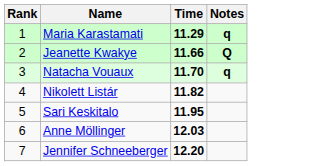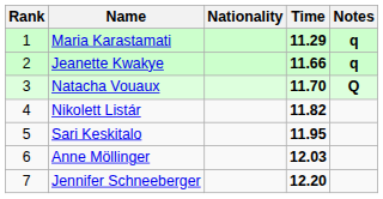 <table class="wikitable sortable" style="text-align:center">
 <tr>
 <th>Rank</th>
 <th>Name</th>
+<th>Nationality</th>
 <th>Time</th>
 <th>Notes</th>
 </tr>
 <tr bgcolor=ccffcc>
 <td>1</td>
 <td align=left><a href='#'>Maria Karastamati</a></td>
+<td align=left></td>
 <td><strong>11.29</strong></td>
 <td><strong>q</strong></td>
 </tr>
 <tr bgcolor=ccffcc>
 <td>2</td>
 <td align=left><a href='#'>Jeanette Kwakye</a></td>
+<td align=left></td>
 <td><strong>11.66</strong></td>
-<td><strong>Q</strong></td>
+<td><strong>q</strong></td>
 </tr>
 <tr bgcolor=ddffdd>
 <td>3</td>
 <td align=left><a href='#'>Natacha Vouaux</a></td>
+<td align=left></td>
 <td><strong>11.70</strong></td>
-<td><strong>q</strong></td>
+<td><strong>Q</strong></td>
 </tr>
 <tr>
 <td>4</td>
 <td align=left><a href='#'>Nikolett Listár</a></td>
+<td align=left></td>
 <td><strong>11.82</strong></td>
 <td></td>
 </tr>
 <tr>
 <td>5</td>
 <td align=left><a href='#'>Sari Keskitalo</a></td>
+<td align=left></td>
 <td><strong>11.95</strong></td>
 <td></td>
 </tr>
 <tr>
 <td>6</td>
 <td align=left><a href='#'>Anne Möllinger</a></td>
+<td align=left></td>
 <td><strong>12.03</strong></td>
 <td></td>
 </tr>
 <tr>
 <td>7</td>
 <td align=left><a href='#'>Jennifer Schneeberger</a></td>
+<td align=left></td>
 <td><strong>12.20</strong></td>
 <td></td>
 </tr>
 </table>
